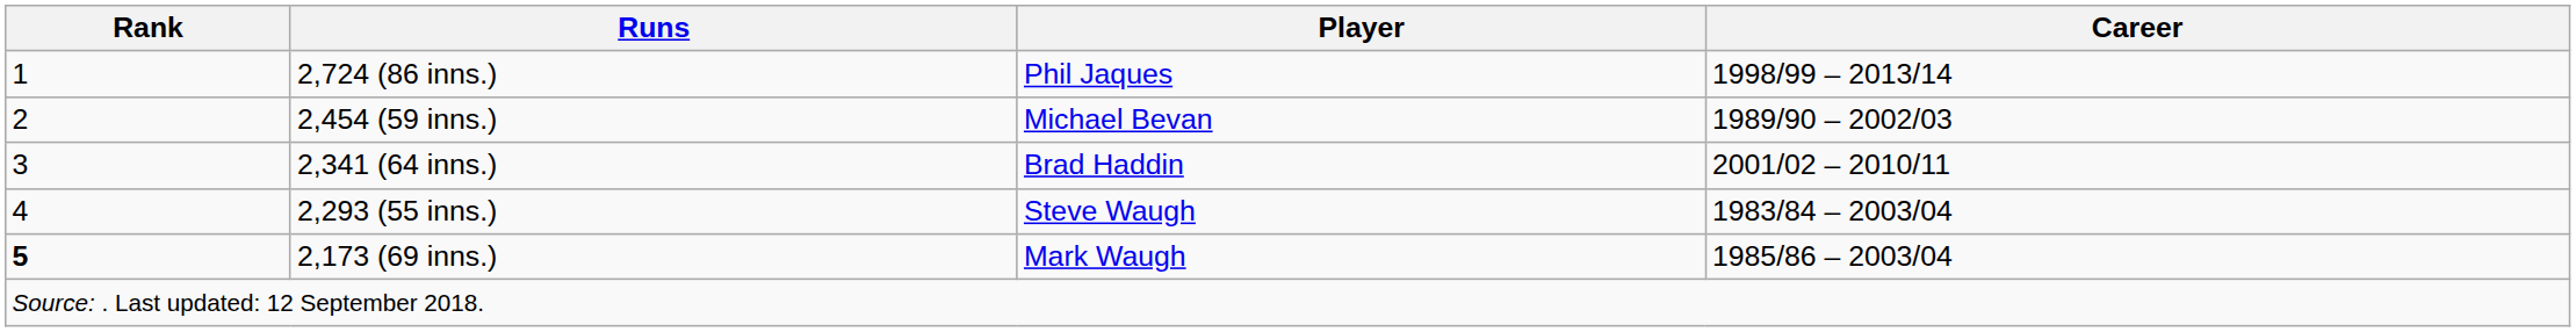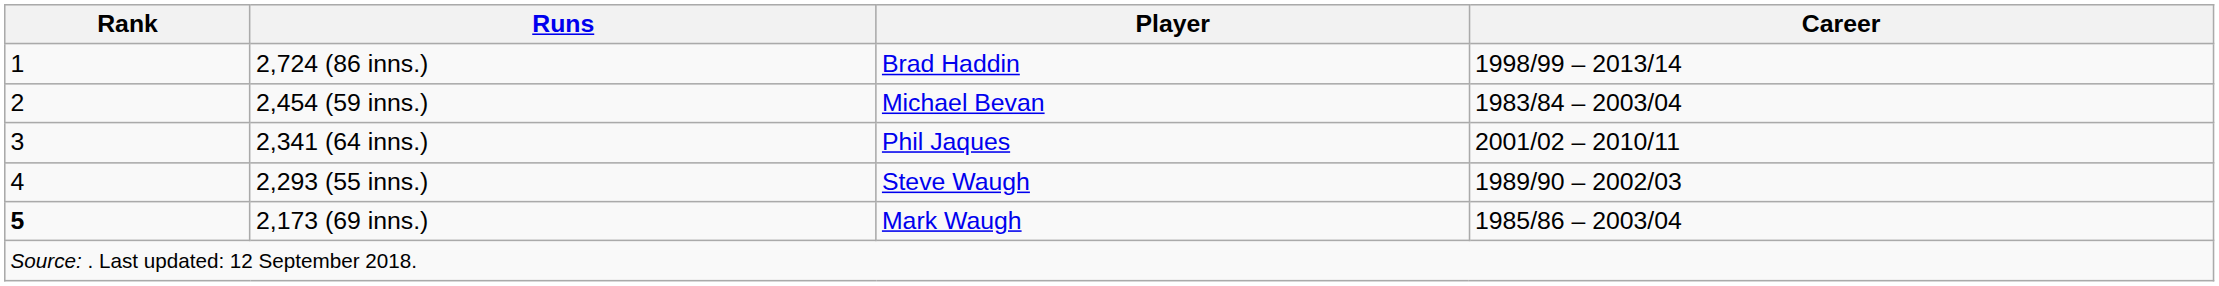 <table class="wikitable" style="width:90%;">
 <tr>
 <th>Rank</th>
 <th><a href='#'>Runs</a></th>
 <th>Player</th>
 <th>Career</th>
 </tr>
 <tr>
 <td>1</td>
 <td>2,724 (86 inns.)</td>
-<td><a href='#'>Phil Jaques</a></td>
+<td><a href='#'>Brad Haddin</a></td>
 <td>1998/99 – 2013/14</td>
 </tr>
 <tr>
 <td>2</td>
 <td>2,454 (59 inns.)</td>
 <td><a href='#'>Michael Bevan</a></td>
-<td>1989/90 – 2002/03</td>
+<td>1983/84 – 2003/04</td>
 </tr>
 <tr>
 <td>3</td>
 <td>2,341 (64 inns.)</td>
-<td><a href='#'>Brad Haddin</a></td>
+<td><a href='#'>Phil Jaques</a></td>
 <td>2001/02 – 2010/11</td>
 </tr>
 <tr>
 <td>4</td>
 <td>2,293 (55 inns.)</td>
 <td><a href='#'>Steve Waugh</a></td>
-<td>1983/84 – 2003/04</td>
+<td>1989/90 – 2002/03</td>
 </tr>
 <tr>
 <td><strong>5</strong></td>
 <td>2,173 (69 inns.)</td>
 <td><a href='#'>Mark Waugh</a></td>
 <td>1985/86 – 2003/04</td>
 </tr>
 <tr>
 <td colspan=4><small><em>Source: </em>. Last updated: 12 September 2018.</small></td>
 </tr>
 </table>
